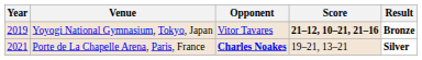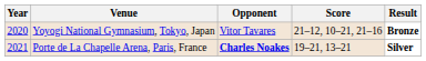 <table class="sortable wikitable" style="font-size: 90%;">
 <tr>
 <th>Year</th>
 <th>Venue</th>
 <th>Opponent</th>
 <th>Score</th>
 <th>Result</th>
 </tr>
 <tr style="background:#F3E6D7">
-<td align="center"><a href='#'>2019</a></td>
+<td align="center"><a href='#'>2020</a></td>
 <td align="left"><a href='#'>Yoyogi National Gymnasium</a>, <a href='#'>Tokyo</a>, Japan</td>
 <td align="left"> <a href='#'>Vitor Tavares</a></td>
-<td align="left"><strong>21–12, 10–21, 21–16</strong></td>
+<td align="left">21–12, 10–21, 21–16</td>
 <td style="text-align:left; background:white"> <strong>Bronze</strong></td>
 </tr>
 <tr style="background:#F3E6D7">
 <td align="center"><a href='#'>2021</a></td>
 <td align="left"><a href='#'>Porte de La Chapelle Arena</a>, <a href='#'>Paris</a>, France</td>
 <td align="left"><strong> <a href='#'>Charles Noakes</a></strong></td>
 <td align="left">19–21, 13–21</td>
 <td style="text-align:left; background:white"> <strong>Silver</strong></td>
 </tr>
 </table>
